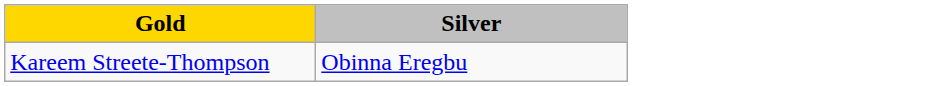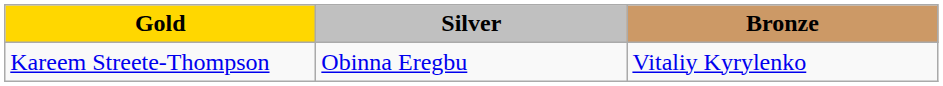 <table class="wikitable" style="text-align:left">
 <tr align="center">
 <td width=200 bgcolor=gold><strong>Gold</strong></td>
 <td width=200 bgcolor=silver><strong>Silver</strong></td>
+<td width=200 bgcolor=CC9966><strong>Bronze</strong></td>
 </tr>
 <tr>
 <td><a href='#'>Kareem Streete-Thompson</a><br><em></em></td>
 <td><a href='#'>Obinna Eregbu</a><br><em></em></td>
+<td><a href='#'>Vitaliy Kyrylenko</a><br><em></em></td>
 </tr>
 </table>
